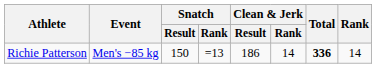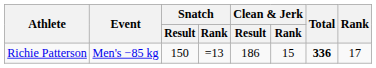 <table class="wikitable" style="font-size:90%">
 <tr>
 <th rowspan="2">Athlete</th>
 <th rowspan="2">Event</th>
 <th colspan="2">Snatch</th>
 <th colspan="2">Clean & Jerk</th>
 <th rowspan="2">Total</th>
 <th rowspan="2">Rank</th>
 </tr>
 <tr style="font-size:95%">
 <th>Result</th>
 <th>Rank</th>
 <th>Result</th>
 <th>Rank</th>
 </tr>
 <tr align=center>
 <td align=left><a href='#'>Richie Patterson</a></td>
 <td align=left><a href='#'>Men's −85 kg</a></td>
 <td>150</td>
 <td>=13</td>
 <td>186</td>
-<td>14</td>
+<td>15</td>
 <td><strong>336</strong></td>
-<td>14</td>
+<td>17</td>
 </tr>
 </table>
